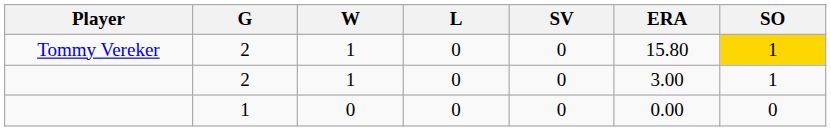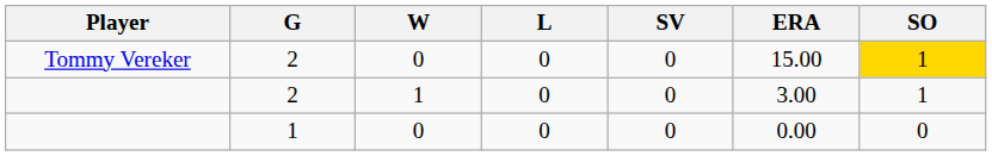 <table class="wikitable sortable">
 <tr>
 <th bgcolor="#DDDDFF" width="16%">Player</th>
 <th bgcolor="#DDDDFF" width="9%">G</th>
 <th bgcolor="#DDDDFF" width="9%">W</th>
 <th bgcolor="#DDDDFF" width="9%">L</th>
 <th bgcolor="#DDDDFF" width="9%">SV</th>
 <th bgcolor="#DDDDFF" width="9%">ERA</th>
 <th bgcolor="#DDDDFF" width="9%">SO</th>
 </tr>
 <tr align="center">
 <td><a href='#'>Tommy Vereker</a></td>
 <td>2</td>
-<td>1</td>
 <td>0</td>
 <td>0</td>
-<td>15.80</td>
+<td>0</td>
+<td>15.00</td>
 <td style="background: gold;">1</td>
 </tr>
 <tr align="center">
 <td></td>
 <td>2</td>
 <td>1</td>
 <td>0</td>
 <td>0</td>
 <td>3.00</td>
 <td>1</td>
 </tr>
 <tr align="center">
 <td></td>
 <td>1</td>
 <td>0</td>
 <td>0</td>
 <td>0</td>
 <td>0.00</td>
 <td>0</td>
 </tr>
 </table>
